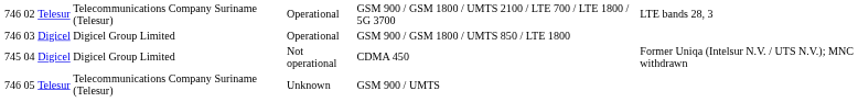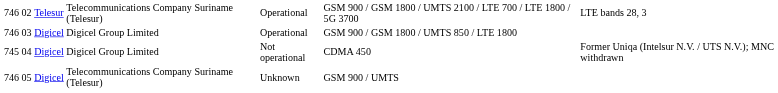 <table>
 <tr>
 <td>746</td>
 <td>02</td>
 <td><a href='#'>Telesur</a></td>
 <td>Telecommunications Company Suriname (Telesur)</td>
 <td>Operational</td>
 <td>GSM 900 / GSM 1800 / UMTS 2100 / LTE 700 / LTE 1800 / 5G 3700</td>
 <td>LTE bands 28, 3</td>
 </tr>
 <tr>
 <td>746</td>
 <td>03</td>
 <td><a href='#'>Digicel</a></td>
 <td>Digicel Group Limited</td>
 <td>Operational</td>
 <td>GSM 900 / GSM 1800 / UMTS 850 / LTE 1800</td>
 <td></td>
 </tr>
 <tr>
 <td>745</td>
 <td>04</td>
 <td><a href='#'>Digicel</a></td>
 <td>Digicel Group Limited</td>
 <td>Not operational</td>
 <td>CDMA 450</td>
 <td>Former Uniqa (Intelsur N.V. / UTS N.V.); MNC withdrawn</td>
 </tr>
 <tr>
 <td>746</td>
 <td>05</td>
-<td><a href='#'>Telesur</a></td>
+<td><a href='#'>Digicel</a></td>
 <td>Telecommunications Company Suriname (Telesur)</td>
 <td>Unknown</td>
 <td>GSM 900 / UMTS</td>
 <td></td>
 </tr>
 </table>
